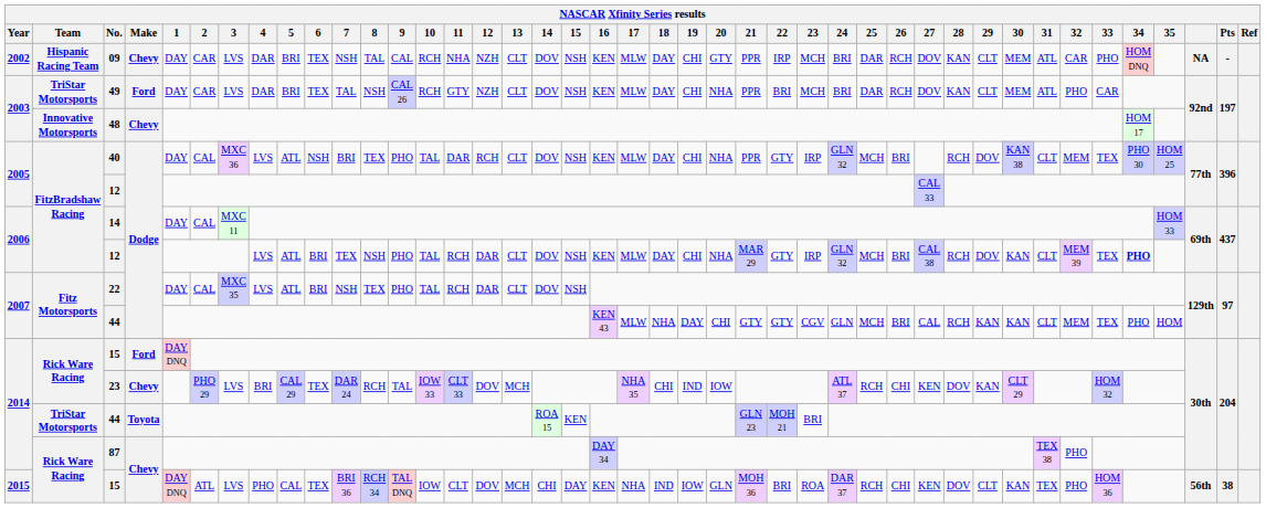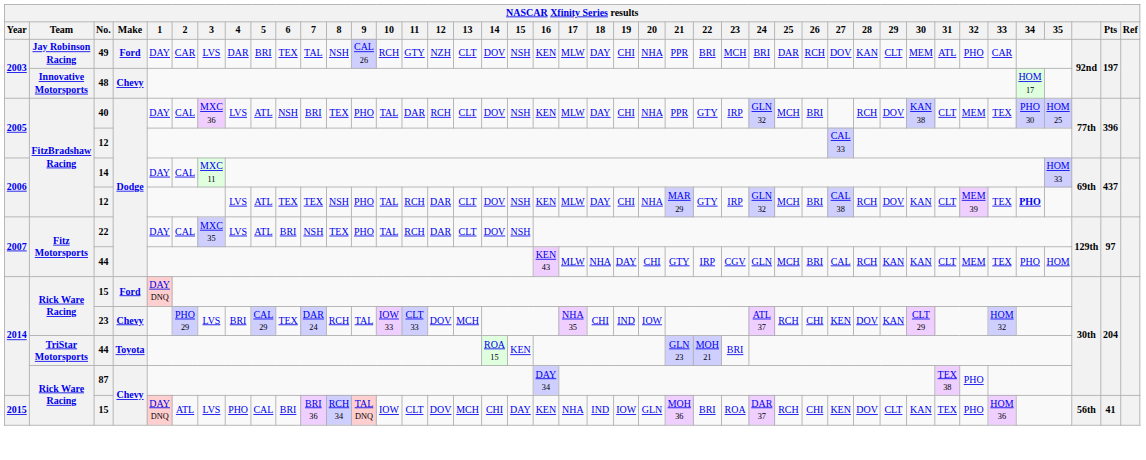 <table class="wikitable" style="text-align:center; font-size:75%">
 <tr>
 <th colspan=42><a href='#'>NASCAR</a> <a href='#'>Xfinity Series</a> results</th>
 </tr>
 <tr>
 <th>Year</th>
 <th>Team</th>
 <th>No.</th>
 <th>Make</th>
 <th>1</th>
 <th>2</th>
 <th>3</th>
 <th>4</th>
 <th>5</th>
 <th>6</th>
 <th>7</th>
 <th>8</th>
 <th>9</th>
 <th>10</th>
 <th>11</th>
 <th>12</th>
 <th>13</th>
 <th>14</th>
 <th>15</th>
 <th>16</th>
 <th>17</th>
 <th>18</th>
 <th>19</th>
 <th>20</th>
 <th>21</th>
 <th>22</th>
 <th>23</th>
 <th>24</th>
 <th>25</th>
 <th>26</th>
 <th>27</th>
 <th>28</th>
 <th>29</th>
 <th>30</th>
 <th>31</th>
 <th>32</th>
 <th>33</th>
 <th>34</th>
 <th>35</th>
 <th></th>
 <th>Pts</th>
 <th>Ref</th>
 </tr>
 <tr>
-<th><a href='#'>2002</a></th>
-<th><a href='#'>Hispanic Racing Team</a></th>
-<th>09</th>
-<th><a href='#'>Chevy</a></th>
-<td><a href='#'>DAY</a></td>
-<td><a href='#'>CAR</a></td>
-<td><a href='#'>LVS</a></td>
-<td><a href='#'>DAR</a></td>
-<td><a href='#'>BRI</a></td>
-<td><a href='#'>TEX</a></td>
-<td><a href='#'>NSH</a></td>
-<td><a href='#'>TAL</a></td>
-<td><a href='#'>CAL</a></td>
-<td><a href='#'>RCH</a></td>
-<td><a href='#'>NHA</a></td>
-<td><a href='#'>NZH</a></td>
-<td><a href='#'>CLT</a></td>
-<td><a href='#'>DOV</a></td>
-<td><a href='#'>NSH</a></td>
-<td><a href='#'>KEN</a></td>
-<td><a href='#'>MLW</a></td>
-<td><a href='#'>DAY</a></td>
-<td><a href='#'>CHI</a></td>
-<td><a href='#'>GTY</a></td>
-<td><a href='#'>PPR</a></td>
-<td><a href='#'>IRP</a></td>
-<td><a href='#'>MCH</a></td>
-<td><a href='#'>BRI</a></td>
-<td><a href='#'>DAR</a></td>
-<td><a href='#'>RCH</a></td>
-<td><a href='#'>DOV</a></td>
-<td><a href='#'>KAN</a></td>
-<td><a href='#'>CLT</a></td>
-<td><a href='#'>MEM</a></td>
-<td><a href='#'>ATL</a></td>
-<td><a href='#'>CAR</a></td>
-<td><a href='#'>PHO</a></td>
-<td style="background:#FFCFCF;"><a href='#'>HOM</a><br><small>DNQ</small></td>
-<td></td>
-<th>NA</th>
-<th>-</th>
-<th></th>
-</tr>
-<tr>
 <th rowspan=2><a href='#'>2003</a></th>
-<th><a href='#'>TriStar Motorsports</a></th>
+<th><a href='#'>Jay Robinson Racing</a></th>
 <th>49</th>
 <th><a href='#'>Ford</a></th>
 <td><a href='#'>DAY</a></td>
 <td><a href='#'>CAR</a></td>
 <td><a href='#'>LVS</a></td>
 <td><a href='#'>DAR</a></td>
 <td><a href='#'>BRI</a></td>
 <td><a href='#'>TEX</a></td>
 <td><a href='#'>TAL</a></td>
 <td><a href='#'>NSH</a></td>
 <td style="background:#CFCFFF;"><a href='#'>CAL</a><br><small>26</small></td>
 <td><a href='#'>RCH</a></td>
 <td><a href='#'>GTY</a></td>
 <td><a href='#'>NZH</a></td>
 <td><a href='#'>CLT</a></td>
 <td><a href='#'>DOV</a></td>
 <td><a href='#'>NSH</a></td>
 <td><a href='#'>KEN</a></td>
 <td><a href='#'>MLW</a></td>
 <td><a href='#'>DAY</a></td>
 <td><a href='#'>CHI</a></td>
 <td><a href='#'>NHA</a></td>
 <td><a href='#'>PPR</a></td>
 <td><a href='#'>BRI</a></td>
 <td><a href='#'>MCH</a></td>
 <td><a href='#'>BRI</a></td>
 <td><a href='#'>DAR</a></td>
 <td><a href='#'>RCH</a></td>
 <td><a href='#'>DOV</a></td>
 <td><a href='#'>KAN</a></td>
 <td><a href='#'>CLT</a></td>
 <td><a href='#'>MEM</a></td>
 <td><a href='#'>ATL</a></td>
 <td><a href='#'>PHO</a></td>
 <td><a href='#'>CAR</a></td>
 <td colspan=2></td>
 <th rowspan=2>92nd</th>
 <th rowspan=2>197</th>
 <th rowspan=2></th>
 </tr>
 <tr>
 <th><a href='#'>Innovative Motorsports</a></th>
 <th>48</th>
 <th><a href='#'>Chevy</a></th>
 <td colspan=33></td>
 <td style="background:#DFFFDF;"><a href='#'>HOM</a><br><small>17</small></td>
 <td></td>
 </tr>
 <tr>
 <th rowspan=2><a href='#'>2005</a></th>
 <th rowspan=4><a href='#'>FitzBradshaw Racing</a></th>
 <th>40</th>
 <th rowspan=6><a href='#'>Dodge</a></th>
 <td><a href='#'>DAY</a></td>
 <td><a href='#'>CAL</a></td>
 <td style="background:#EFCFFF;"><a href='#'>MXC</a><br><small>36</small></td>
 <td><a href='#'>LVS</a></td>
 <td><a href='#'>ATL</a></td>
 <td><a href='#'>NSH</a></td>
 <td><a href='#'>BRI</a></td>
 <td><a href='#'>TEX</a></td>
 <td><a href='#'>PHO</a></td>
 <td><a href='#'>TAL</a></td>
 <td><a href='#'>DAR</a></td>
 <td><a href='#'>RCH</a></td>
 <td><a href='#'>CLT</a></td>
 <td><a href='#'>DOV</a></td>
 <td><a href='#'>NSH</a></td>
 <td><a href='#'>KEN</a></td>
 <td><a href='#'>MLW</a></td>
 <td><a href='#'>DAY</a></td>
 <td><a href='#'>CHI</a></td>
 <td><a href='#'>NHA</a></td>
 <td><a href='#'>PPR</a></td>
 <td><a href='#'>GTY</a></td>
 <td><a href='#'>IRP</a></td>
 <td style="background:#CFCFFF;"><a href='#'>GLN</a><br><small>32</small></td>
 <td><a href='#'>MCH</a></td>
 <td><a href='#'>BRI</a></td>
 <td></td>
 <td><a href='#'>RCH</a></td>
 <td><a href='#'>DOV</a></td>
 <td style="background:#CFCFFF;"><a href='#'>KAN</a><br><small>38</small></td>
 <td><a href='#'>CLT</a></td>
 <td><a href='#'>MEM</a></td>
 <td><a href='#'>TEX</a></td>
 <td style="background:#CFCFFF;"><a href='#'>PHO</a><br><small>30</small></td>
 <td style="background:#CFCFFF;"><a href='#'>HOM</a><br><small>25</small></td>
 <th rowspan=2>77th</th>
 <th rowspan=2>396</th>
 <th rowspan=2></th>
 </tr>
 <tr>
 <th>12</th>
 <td colspan=26></td>
 <td style="background:#CFCFFF;"><a href='#'>CAL</a><br><small>33</small></td>
 <td colspan=8></td>
 </tr>
 <tr>
 <th rowspan=2><a href='#'>2006</a></th>
 <th>14</th>
 <td><a href='#'>DAY</a></td>
 <td><a href='#'>CAL</a></td>
 <td style="background:#DFFFDF;"><a href='#'>MXC</a><br><small>11</small></td>
 <td colspan=31></td>
 <td style="background:#CFCFFF;"><a href='#'>HOM</a><br><small>33</small></td>
 <th rowspan=2>69th</th>
 <th rowspan=2>437</th>
 <th rowspan=2></th>
 </tr>
 <tr>
 <th>12</th>
 <td colspan=3></td>
 <td><a href='#'>LVS</a></td>
 <td><a href='#'>ATL</a></td>
-<td><a href='#'>BRI</a></td>
+<td><a href='#'>TEX</a></td>
 <td><a href='#'>TEX</a></td>
 <td><a href='#'>NSH</a></td>
 <td><a href='#'>PHO</a></td>
 <td><a href='#'>TAL</a></td>
 <td><a href='#'>RCH</a></td>
 <td><a href='#'>DAR</a></td>
 <td><a href='#'>CLT</a></td>
 <td><a href='#'>DOV</a></td>
 <td><a href='#'>NSH</a></td>
 <td><a href='#'>KEN</a></td>
 <td><a href='#'>MLW</a></td>
 <td><a href='#'>DAY</a></td>
 <td><a href='#'>CHI</a></td>
 <td><a href='#'>NHA</a></td>
 <td style="background:#CFCFFF;"><a href='#'>MAR</a><br><small>29</small></td>
 <td><a href='#'>GTY</a></td>
 <td><a href='#'>IRP</a></td>
 <td style="background:#CFCFFF;"><a href='#'>GLN</a><br><small>32</small></td>
 <td><a href='#'>MCH</a></td>
 <td><a href='#'>BRI</a></td>
 <td style="background:#CFCFFF;"><a href='#'>CAL</a><br><small>38</small></td>
 <td><a href='#'>RCH</a></td>
 <td><a href='#'>DOV</a></td>
 <td><a href='#'>KAN</a></td>
 <td><a href='#'>CLT</a></td>
 <td style="background:#EFCFFF;"><a href='#'>MEM</a><br><small>39</small></td>
 <td><a href='#'>TEX</a></td>
 <td><strong><a href='#'>PHO</a></strong></td>
 <td></td>
 </tr>
 <tr>
 <th rowspan=2><a href='#'>2007</a></th>
 <th rowspan=2><a href='#'>Fitz Motorsports</a></th>
 <th>22</th>
 <td><a href='#'>DAY</a></td>
 <td><a href='#'>CAL</a></td>
 <td style="background:#CFCFFF;"><a href='#'>MXC</a><br><small>35</small></td>
 <td><a href='#'>LVS</a></td>
 <td><a href='#'>ATL</a></td>
 <td><a href='#'>BRI</a></td>
 <td><a href='#'>NSH</a></td>
 <td><a href='#'>TEX</a></td>
 <td><a href='#'>PHO</a></td>
 <td><a href='#'>TAL</a></td>
 <td><a href='#'>RCH</a></td>
 <td><a href='#'>DAR</a></td>
 <td><a href='#'>CLT</a></td>
 <td><a href='#'>DOV</a></td>
 <td><a href='#'>NSH</a></td>
 <td colspan=20></td>
 <th rowspan=2>129th</th>
 <th rowspan=2>97</th>
 <th rowspan=2></th>
 </tr>
 <tr>
 <th>44</th>
 <td colspan=15></td>
 <td style="background:#EFCFFF;"><a href='#'>KEN</a><br><small>43</small></td>
 <td><a href='#'>MLW</a></td>
 <td><a href='#'>NHA</a></td>
 <td><a href='#'>DAY</a></td>
 <td><a href='#'>CHI</a></td>
 <td><a href='#'>GTY</a></td>
-<td><a href='#'>GTY</a></td>
+<td><a href='#'>IRP</a></td>
 <td><a href='#'>CGV</a></td>
 <td><a href='#'>GLN</a></td>
 <td><a href='#'>MCH</a></td>
 <td><a href='#'>BRI</a></td>
 <td><a href='#'>CAL</a></td>
 <td><a href='#'>RCH</a></td>
 <td><a href='#'>KAN</a></td>
 <td><a href='#'>KAN</a></td>
 <td><a href='#'>CLT</a></td>
 <td><a href='#'>MEM</a></td>
 <td><a href='#'>TEX</a></td>
 <td><a href='#'>PHO</a></td>
 <td><a href='#'>HOM</a></td>
 </tr>
 <tr>
 <th rowspan=4><a href='#'>2014</a></th>
 <th rowspan=2><a href='#'>Rick Ware Racing</a></th>
 <th>15</th>
 <th><a href='#'>Ford</a></th>
 <td style="background:#FFCFCF;"><a href='#'>DAY</a><br><small>DNQ</small></td>
 <td colspan=34></td>
 <th rowspan=4>30th</th>
 <th rowspan=4>204</th>
 <th rowspan=4></th>
 </tr>
 <tr>
 <th>23</th>
 <th><a href='#'>Chevy</a></th>
 <td></td>
 <td style="background:#CFCFFF;"><a href='#'>PHO</a><br><small>29</small></td>
 <td><a href='#'>LVS</a></td>
 <td><a href='#'>BRI</a></td>
 <td style="background:#CFCFFF;"><a href='#'>CAL</a><br><small>29</small></td>
 <td><a href='#'>TEX</a></td>
 <td style="background:#CFCFFF;"><a href='#'>DAR</a><br><small>24</small></td>
 <td><a href='#'>RCH</a></td>
 <td><a href='#'>TAL</a></td>
 <td style="background:#EFCFFF;"><a href='#'>IOW</a><br><small>33</small></td>
 <td style="background:#CFCFFF;"><a href='#'>CLT</a><br><small>33</small></td>
 <td><a href='#'>DOV</a></td>
 <td><a href='#'>MCH</a></td>
 <td colspan=3></td>
 <td style="background:#EFCFFF;"><a href='#'>NHA</a><br><small>35</small></td>
 <td><a href='#'>CHI</a></td>
 <td><a href='#'>IND</a></td>
 <td><a href='#'>IOW</a></td>
 <td colspan=3></td>
 <td style="background:#EFCFFF;"><a href='#'>ATL</a><br><small>37</small></td>
 <td><a href='#'>RCH</a></td>
 <td><a href='#'>CHI</a></td>
 <td><a href='#'>KEN</a></td>
 <td><a href='#'>DOV</a></td>
 <td><a href='#'>KAN</a></td>
 <td style="background:#EFCFFF;"><a href='#'>CLT</a><br><small>29</small></td>
 <td colspan=2></td>
 <td style="background:#CFCFFF;"><a href='#'>HOM</a><br><small>32</small></td>
 <td colspan=2></td>
 </tr>
 <tr>
 <th><a href='#'>TriStar Motorsports</a></th>
 <th>44</th>
 <th><a href='#'>Toyota</a></th>
 <td colspan=13></td>
 <td style="background:#DFFFDF;"><a href='#'>ROA</a><br><small>15</small></td>
 <td><a href='#'>KEN</a></td>
 <td colspan=5></td>
 <td style="background:#CFCFFF;"><a href='#'>GLN</a><br><small>23</small></td>
 <td style="background:#CFCFFF;"><a href='#'>MOH</a><br><small>21</small></td>
 <td><a href='#'>BRI</a></td>
 <td colspan=12></td>
 </tr>
 <tr>
 <th rowspan=2><a href='#'>Rick Ware Racing</a></th>
 <th>87</th>
 <th rowspan=2><a href='#'>Chevy</a></th>
 <td colspan=15></td>
 <td style="background:#CFCFFF;"><a href='#'>DAY</a><br><small>34</small></td>
 <td colspan=14></td>
 <td style="background:#EFCFFF;"><a href='#'>TEX</a><br><small>38</small></td>
 <td><a href='#'>PHO</a></td>
 <td colspan=3></td>
 </tr>
 <tr>
 <th><a href='#'>2015</a></th>
 <th>15</th>
 <td style="background:#FFCFCF;"><a href='#'>DAY</a><br><small>DNQ</small></td>
 <td><a href='#'>ATL</a></td>
 <td><a href='#'>LVS</a></td>
 <td><a href='#'>PHO</a></td>
 <td><a href='#'>CAL</a></td>
-<td><a href='#'>TEX</a></td>
+<td><a href='#'>BRI</a></td>
 <td style="background:#EFCFFF;"><a href='#'>BRI</a><br><small>36</small></td>
 <td style="background:#CFCFFF;"><a href='#'>RCH</a><br><small>34</small></td>
 <td style="background:#FFCFCF;"><a href='#'>TAL</a><br><small>DNQ</small></td>
 <td><a href='#'>IOW</a></td>
 <td><a href='#'>CLT</a></td>
 <td><a href='#'>DOV</a></td>
 <td><a href='#'>MCH</a></td>
 <td><a href='#'>CHI</a></td>
 <td><a href='#'>DAY</a></td>
 <td><a href='#'>KEN</a></td>
 <td><a href='#'>NHA</a></td>
 <td><a href='#'>IND</a></td>
 <td><a href='#'>IOW</a></td>
 <td><a href='#'>GLN</a></td>
 <td style="background:#EFCFFF;"><a href='#'>MOH</a><br><small>36</small></td>
 <td><a href='#'>BRI</a></td>
 <td><a href='#'>ROA</a></td>
 <td style="background:#EFCFFF;"><a href='#'>DAR</a><br><small>37</small></td>
 <td><a href='#'>RCH</a></td>
 <td><a href='#'>CHI</a></td>
 <td><a href='#'>KEN</a></td>
 <td><a href='#'>DOV</a></td>
 <td><a href='#'>CLT</a></td>
 <td><a href='#'>KAN</a></td>
 <td><a href='#'>TEX</a></td>
 <td><a href='#'>PHO</a></td>
 <td style="background:#EFCFFF;"><a href='#'>HOM</a><br><small>36</small></td>
 <td colspan=2></td>
 <th>56th</th>
-<th>38</th>
+<th>41</th>
 <th></th>
 </tr>
 </table>
